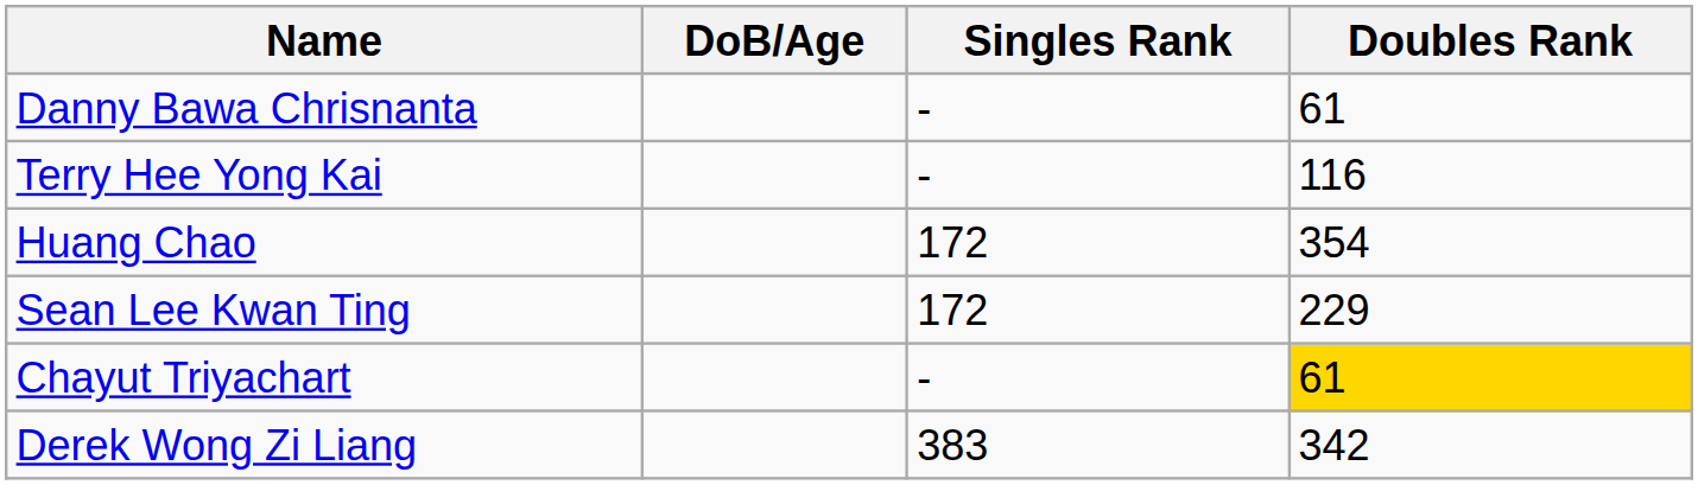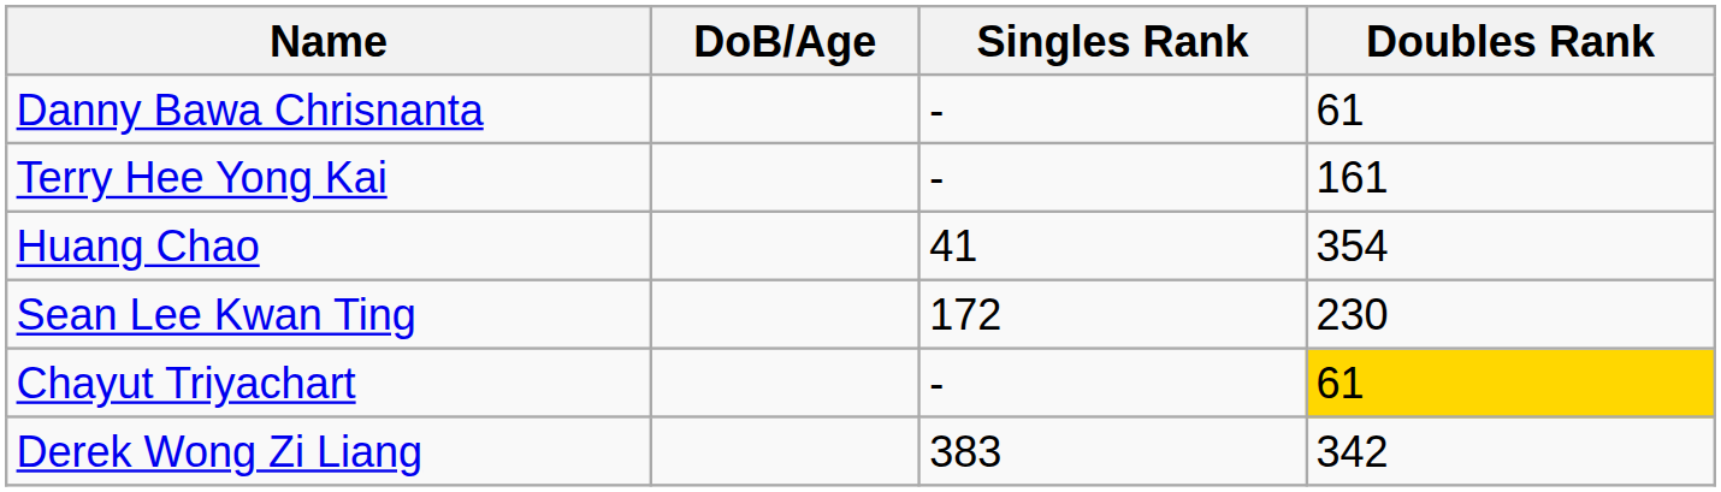 <table class="wikitable"  style="width:600px; font-size:95%;">
 <tr>
 <th align="left">Name</th>
 <th align="left">DoB/Age</th>
 <th align="left">Singles Rank</th>
 <th align="left">Doubles Rank</th>
 </tr>
 <tr>
 <td><a href='#'>Danny Bawa Chrisnanta</a></td>
 <td></td>
 <td>-</td>
 <td>61</td>
 </tr>
 <tr>
 <td><a href='#'>Terry Hee Yong Kai</a></td>
 <td></td>
 <td>-</td>
-<td>116</td>
+<td>161</td>
 </tr>
 <tr>
 <td><a href='#'>Huang Chao</a></td>
 <td></td>
-<td>172</td>
+<td>41</td>
 <td>354</td>
 </tr>
 <tr>
 <td><a href='#'>Sean Lee Kwan Ting</a></td>
 <td></td>
 <td>172</td>
-<td>229</td>
+<td>230</td>
 </tr>
 <tr>
 <td><a href='#'>Chayut Triyachart</a></td>
 <td></td>
 <td>-</td>
 <td style="background: gold;">61</td>
 </tr>
 <tr>
 <td><a href='#'>Derek Wong Zi Liang</a></td>
 <td></td>
 <td>383</td>
 <td>342</td>
 </tr>
 </table>
